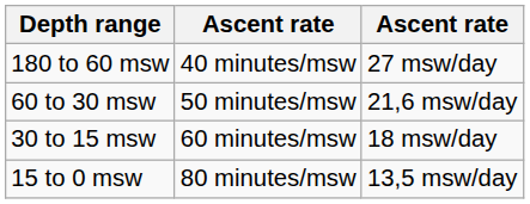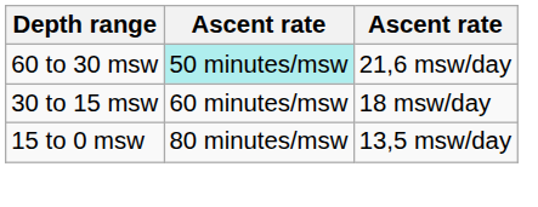 <table class="wikitable">
 <tr>
 <th>Depth range</th>
 <th>Ascent rate</th>
 <th>Ascent rate</th>
 </tr>
 <tr>
-<td>180 to 60 msw</td>
-<td>40 minutes/msw</td>
-<td>27 msw/day</td>
-</tr>
-<tr>
 <td>60 to 30 msw</td>
-<td>50 minutes/msw</td>
+<td style="background: paleturquoise;">50 minutes/msw</td>
 <td>21,6 msw/day</td>
 </tr>
 <tr>
 <td>30 to 15 msw</td>
 <td>60 minutes/msw</td>
 <td>18 msw/day</td>
 </tr>
 <tr>
 <td>15 to 0 msw</td>
 <td>80 minutes/msw</td>
 <td>13,5 msw/day</td>
 </tr>
 </table>
